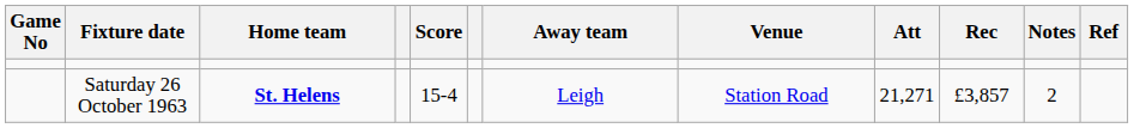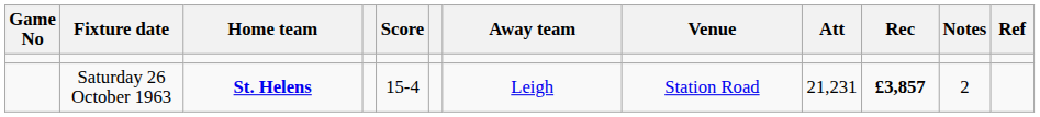 <table class="wikitable" style="text-align:center;">
 <tr>
 <th width=20 abbr="No">Game No</th>
 <th width=100 abbr="Date">Fixture date</th>
 <th width=150 abbr="Home team">Home team</th>
 <th width=5 abbr="space"></th>
 <th width=20 abbr="Score">Score</th>
 <th width=5 abbr="space"></th>
 <th width=150 abbr="Away team">Away team</th>
 <th width=150 abbr="Venue">Venue</th>
 <th width=45 abbr="Att">Att</th>
 <th width=60 abbr="Rec">Rec</th>
 <th width=20 abbr="Notes">Notes</th>
 <th width=30 abbr="Ref">Ref</th>
 </tr>
 <tr>
 <td></td>
 <td></td>
 <td></td>
 <td></td>
 <td></td>
 <td></td>
 <td></td>
 <td></td>
 <td></td>
 <td></td>
 <td></td>
 </tr>
 <tr>
 <td></td>
 <td>Saturday 26 October 1963</td>
 <td><strong><a href='#'>St. Helens</a></strong></td>
 <td></td>
 <td>15-4</td>
 <td></td>
 <td><a href='#'>Leigh</a></td>
 <td><a href='#'>Station Road</a></td>
-<td>21,271</td>
-<td>£3,857</td>
+<td>21,231</td>
+<td><strong>£3,857</strong></td>
 <td>2</td>
 <td></td>
 </tr>
 </table>
